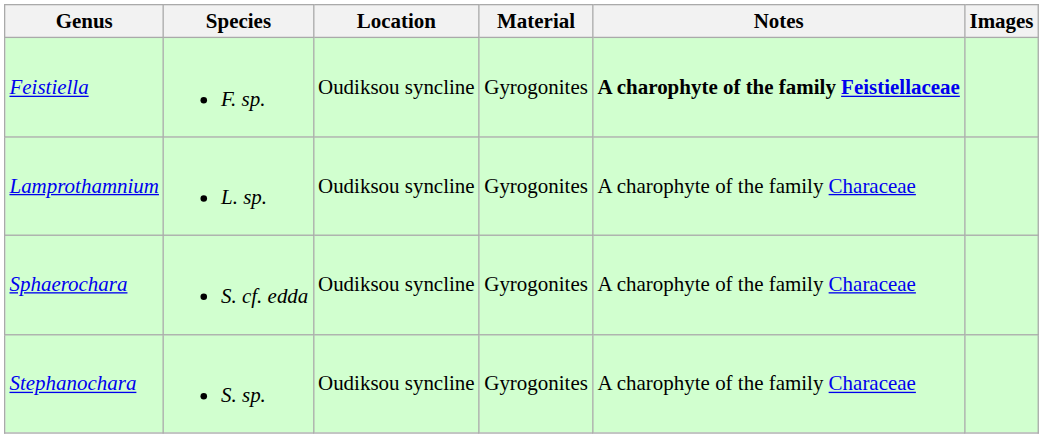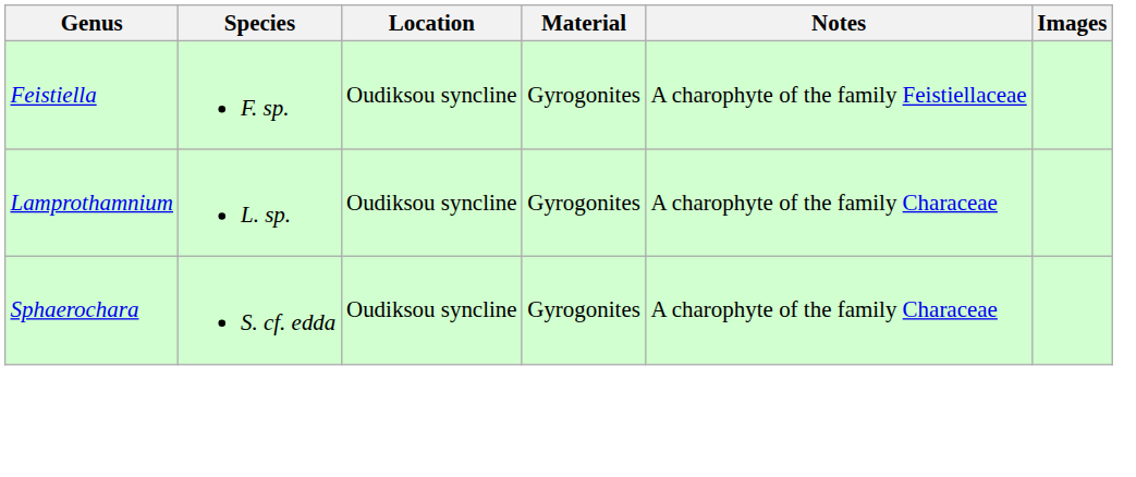 <table class="wikitable">
 <tr>
 <th>Genus</th>
 <th>Species</th>
 <th>Location</th>
 <th>Material</th>
 <th>Notes</th>
 <th>Images</th>
 </tr>
 <tr>
 <td style="background:#D1FFCF;"><em><a href='#'>Feistiella</a></em></td>
 <td style="background:#D1FFCF;"><br><ul><li><em>F. sp.</em></li></ul></td>
 <td style="background:#D1FFCF;">Oudiksou syncline</td>
 <td style="background:#D1FFCF;">Gyrogonites</td>
-<td style="background:#D1FFCF;"><strong>A charophyte of the family <a href='#'>Feistiellaceae</a></strong></td>
+<td style="background:#D1FFCF;">A charophyte of the family <a href='#'>Feistiellaceae</a></td>
 <td style="background:#D1FFCF;"></td>
 </tr>
 <tr>
 <td style="background:#D1FFCF;"><em><a href='#'>Lamprothamnium</a></em></td>
 <td style="background:#D1FFCF;"><br><ul><li><em>L. sp.</em></li></ul></td>
 <td style="background:#D1FFCF;">Oudiksou syncline</td>
 <td style="background:#D1FFCF;">Gyrogonites</td>
 <td style="background:#D1FFCF;">A charophyte of the family <a href='#'>Characeae</a></td>
 <td style="background:#D1FFCF;"></td>
 </tr>
 <tr>
 <td style="background:#D1FFCF;"><em><a href='#'>Sphaerochara</a></em></td>
 <td style="background:#D1FFCF;"><br><ul><li><em>S. cf. edda</em></li></ul></td>
 <td style="background:#D1FFCF;">Oudiksou syncline</td>
 <td style="background:#D1FFCF;">Gyrogonites</td>
 <td style="background:#D1FFCF;">A charophyte of the family <a href='#'>Characeae</a></td>
 <td style="background:#D1FFCF;"></td>
 </tr>
-<tr>
-<td style="background:#D1FFCF;"><em><a href='#'>Stephanochara</a></em></td>
-<td style="background:#D1FFCF;"><br><ul><li><em>S. sp.</em></li></ul></td>
-<td style="background:#D1FFCF;">Oudiksou syncline</td>
-<td style="background:#D1FFCF;">Gyrogonites</td>
-<td style="background:#D1FFCF;">A charophyte of the family <a href='#'>Characeae</a></td>
-<td style="background:#D1FFCF;"></td>
-</tr>
 </table>
